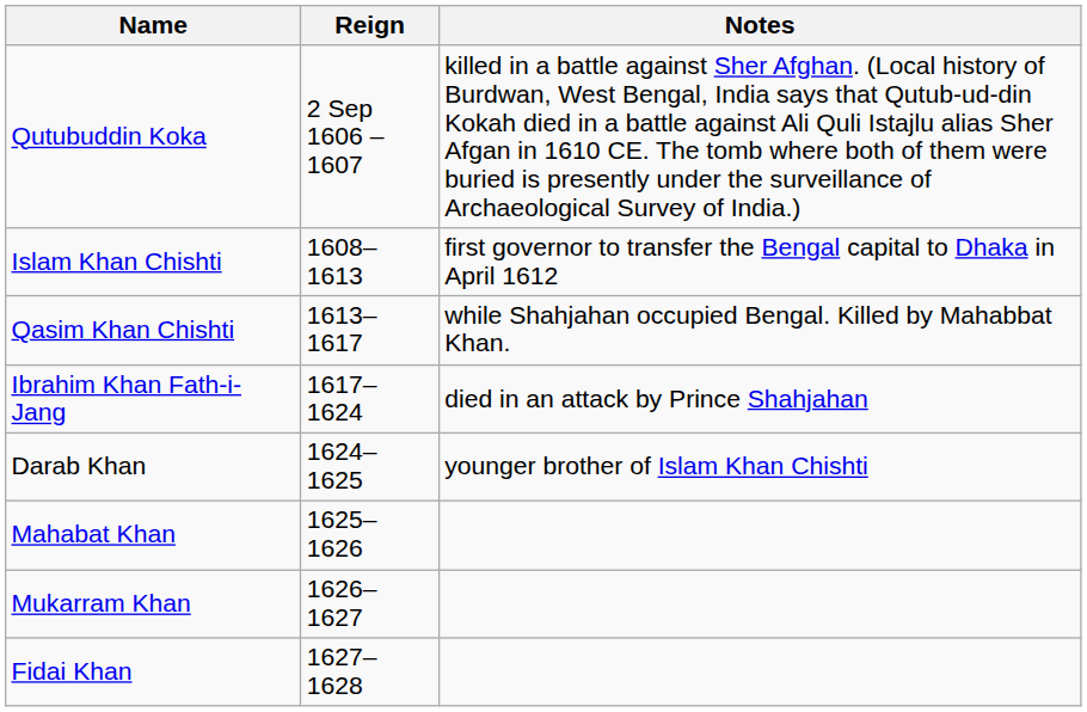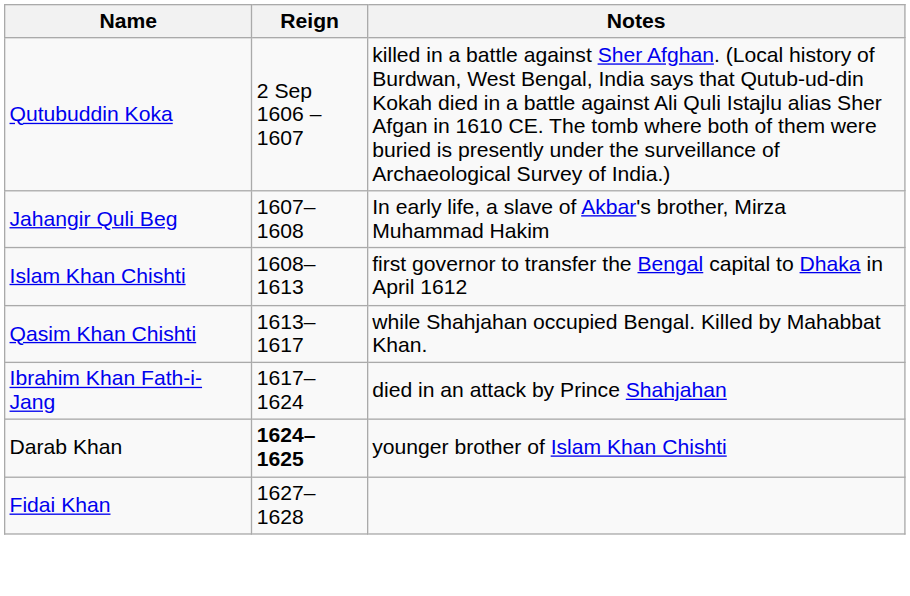 <table class="wikitable">
 <tr>
 <th width="180">Name</th>
 <th width="80">Reign</th>
 <th width="400">Notes</th>
 </tr>
 <tr>
 <td><a href='#'>Qutubuddin Koka</a></td>
 <td>2 Sep 1606 – 1607</td>
 <td>killed in a battle against <a href='#'>Sher Afghan</a>. (Local history of Burdwan, West Bengal, India says that Qutub-ud-din Kokah died in a battle against Ali Quli Istajlu alias Sher Afgan in 1610 CE. The tomb where both of them were buried is presently under the surveillance of Archaeological Survey of India.)</td>
+</tr>
+<tr>
+<td><a href='#'>Jahangir Quli Beg</a></td>
+<td>1607–1608</td>
+<td>In early life, a slave of <a href='#'>Akbar</a>'s brother, Mirza Muhammad Hakim</td>
 </tr>
 <tr>
 <td><a href='#'>Islam Khan Chishti</a></td>
 <td>1608–1613</td>
 <td>first governor to transfer the <a href='#'>Bengal</a> capital to <a href='#'>Dhaka</a> in April 1612</td>
 </tr>
 <tr>
 <td><a href='#'>Qasim Khan Chishti</a></td>
 <td>1613–1617</td>
 <td>while Shahjahan occupied Bengal. Killed by Mahabbat Khan.</td>
 </tr>
 <tr>
 <td><a href='#'>Ibrahim Khan Fath-i-Jang</a></td>
 <td>1617–1624</td>
 <td>died in an attack by Prince <a href='#'>Shahjahan</a></td>
 </tr>
 <tr>
 <td>Darab Khan</td>
-<td>1624–1625</td>
+<td><strong>1624–1625</strong></td>
 <td>younger brother of <a href='#'>Islam Khan Chishti</a></td>
-</tr>
-<tr>
-<td><a href='#'>Mahabat Khan</a></td>
-<td>1625–1626</td>
-<td></td>
-</tr>
-<tr>
-<td><a href='#'>Mukarram Khan</a></td>
-<td>1626–1627</td>
-<td></td>
 </tr>
 <tr>
 <td><a href='#'>Fidai Khan</a></td>
 <td>1627–1628</td>
 <td></td>
 </tr>
 </table>
